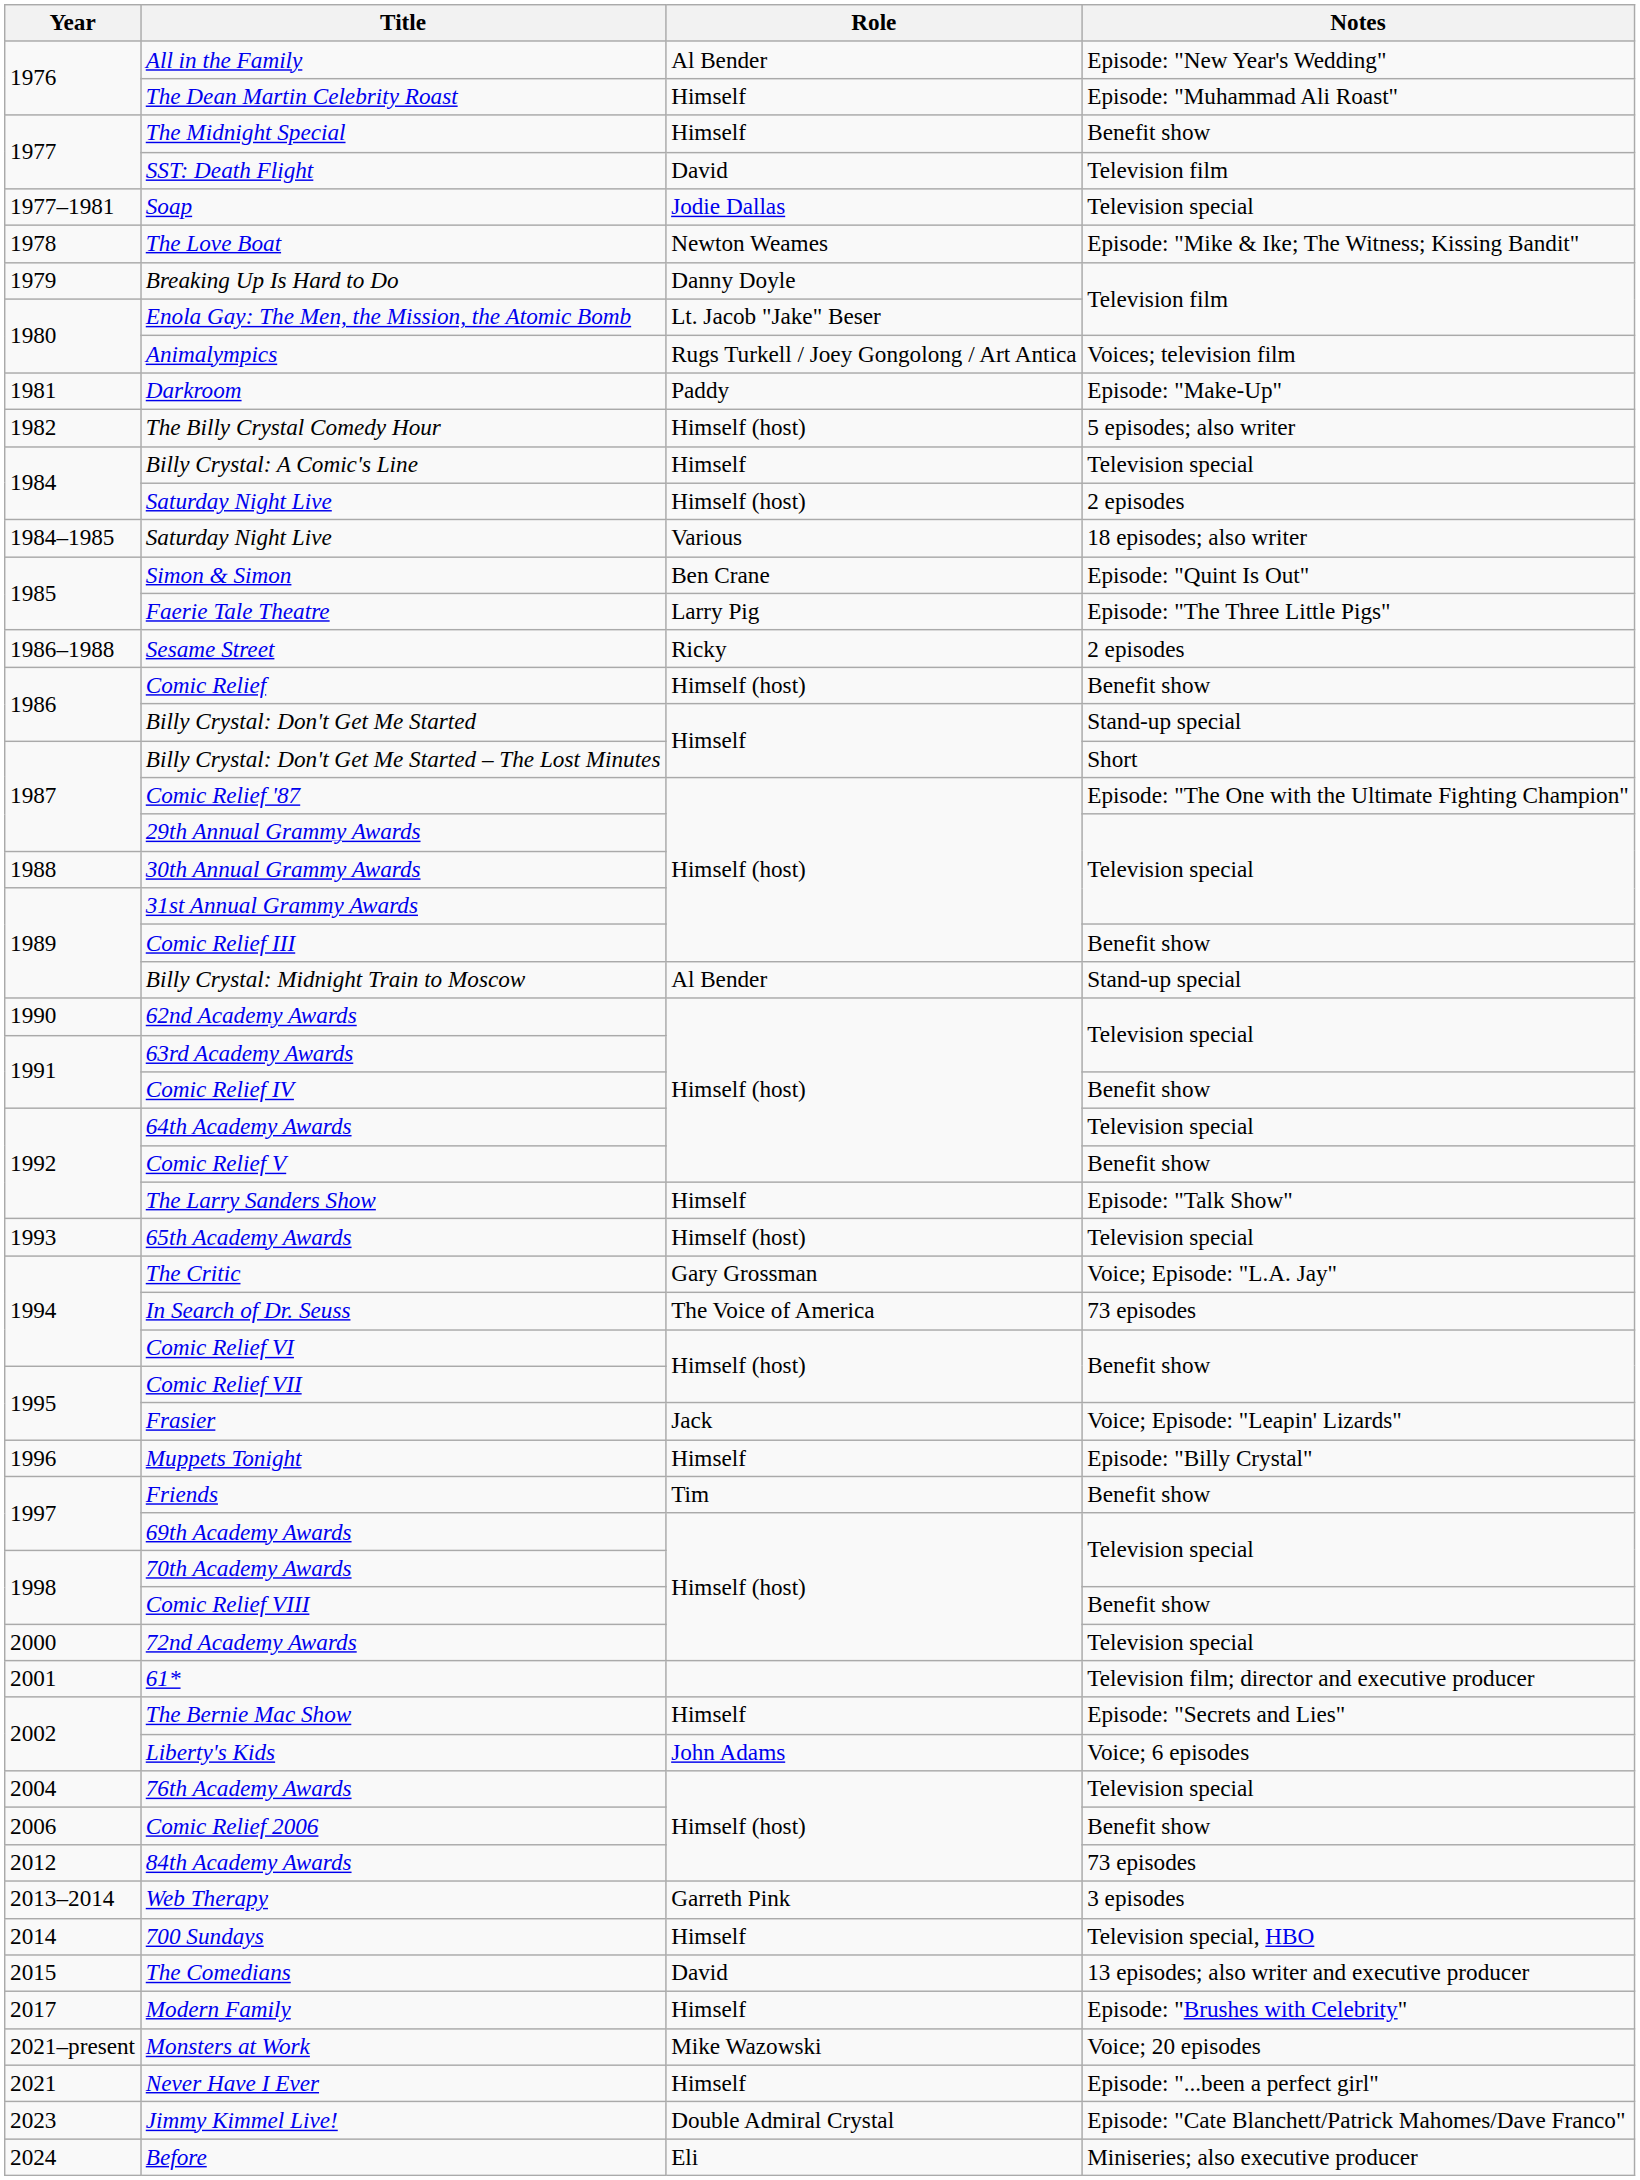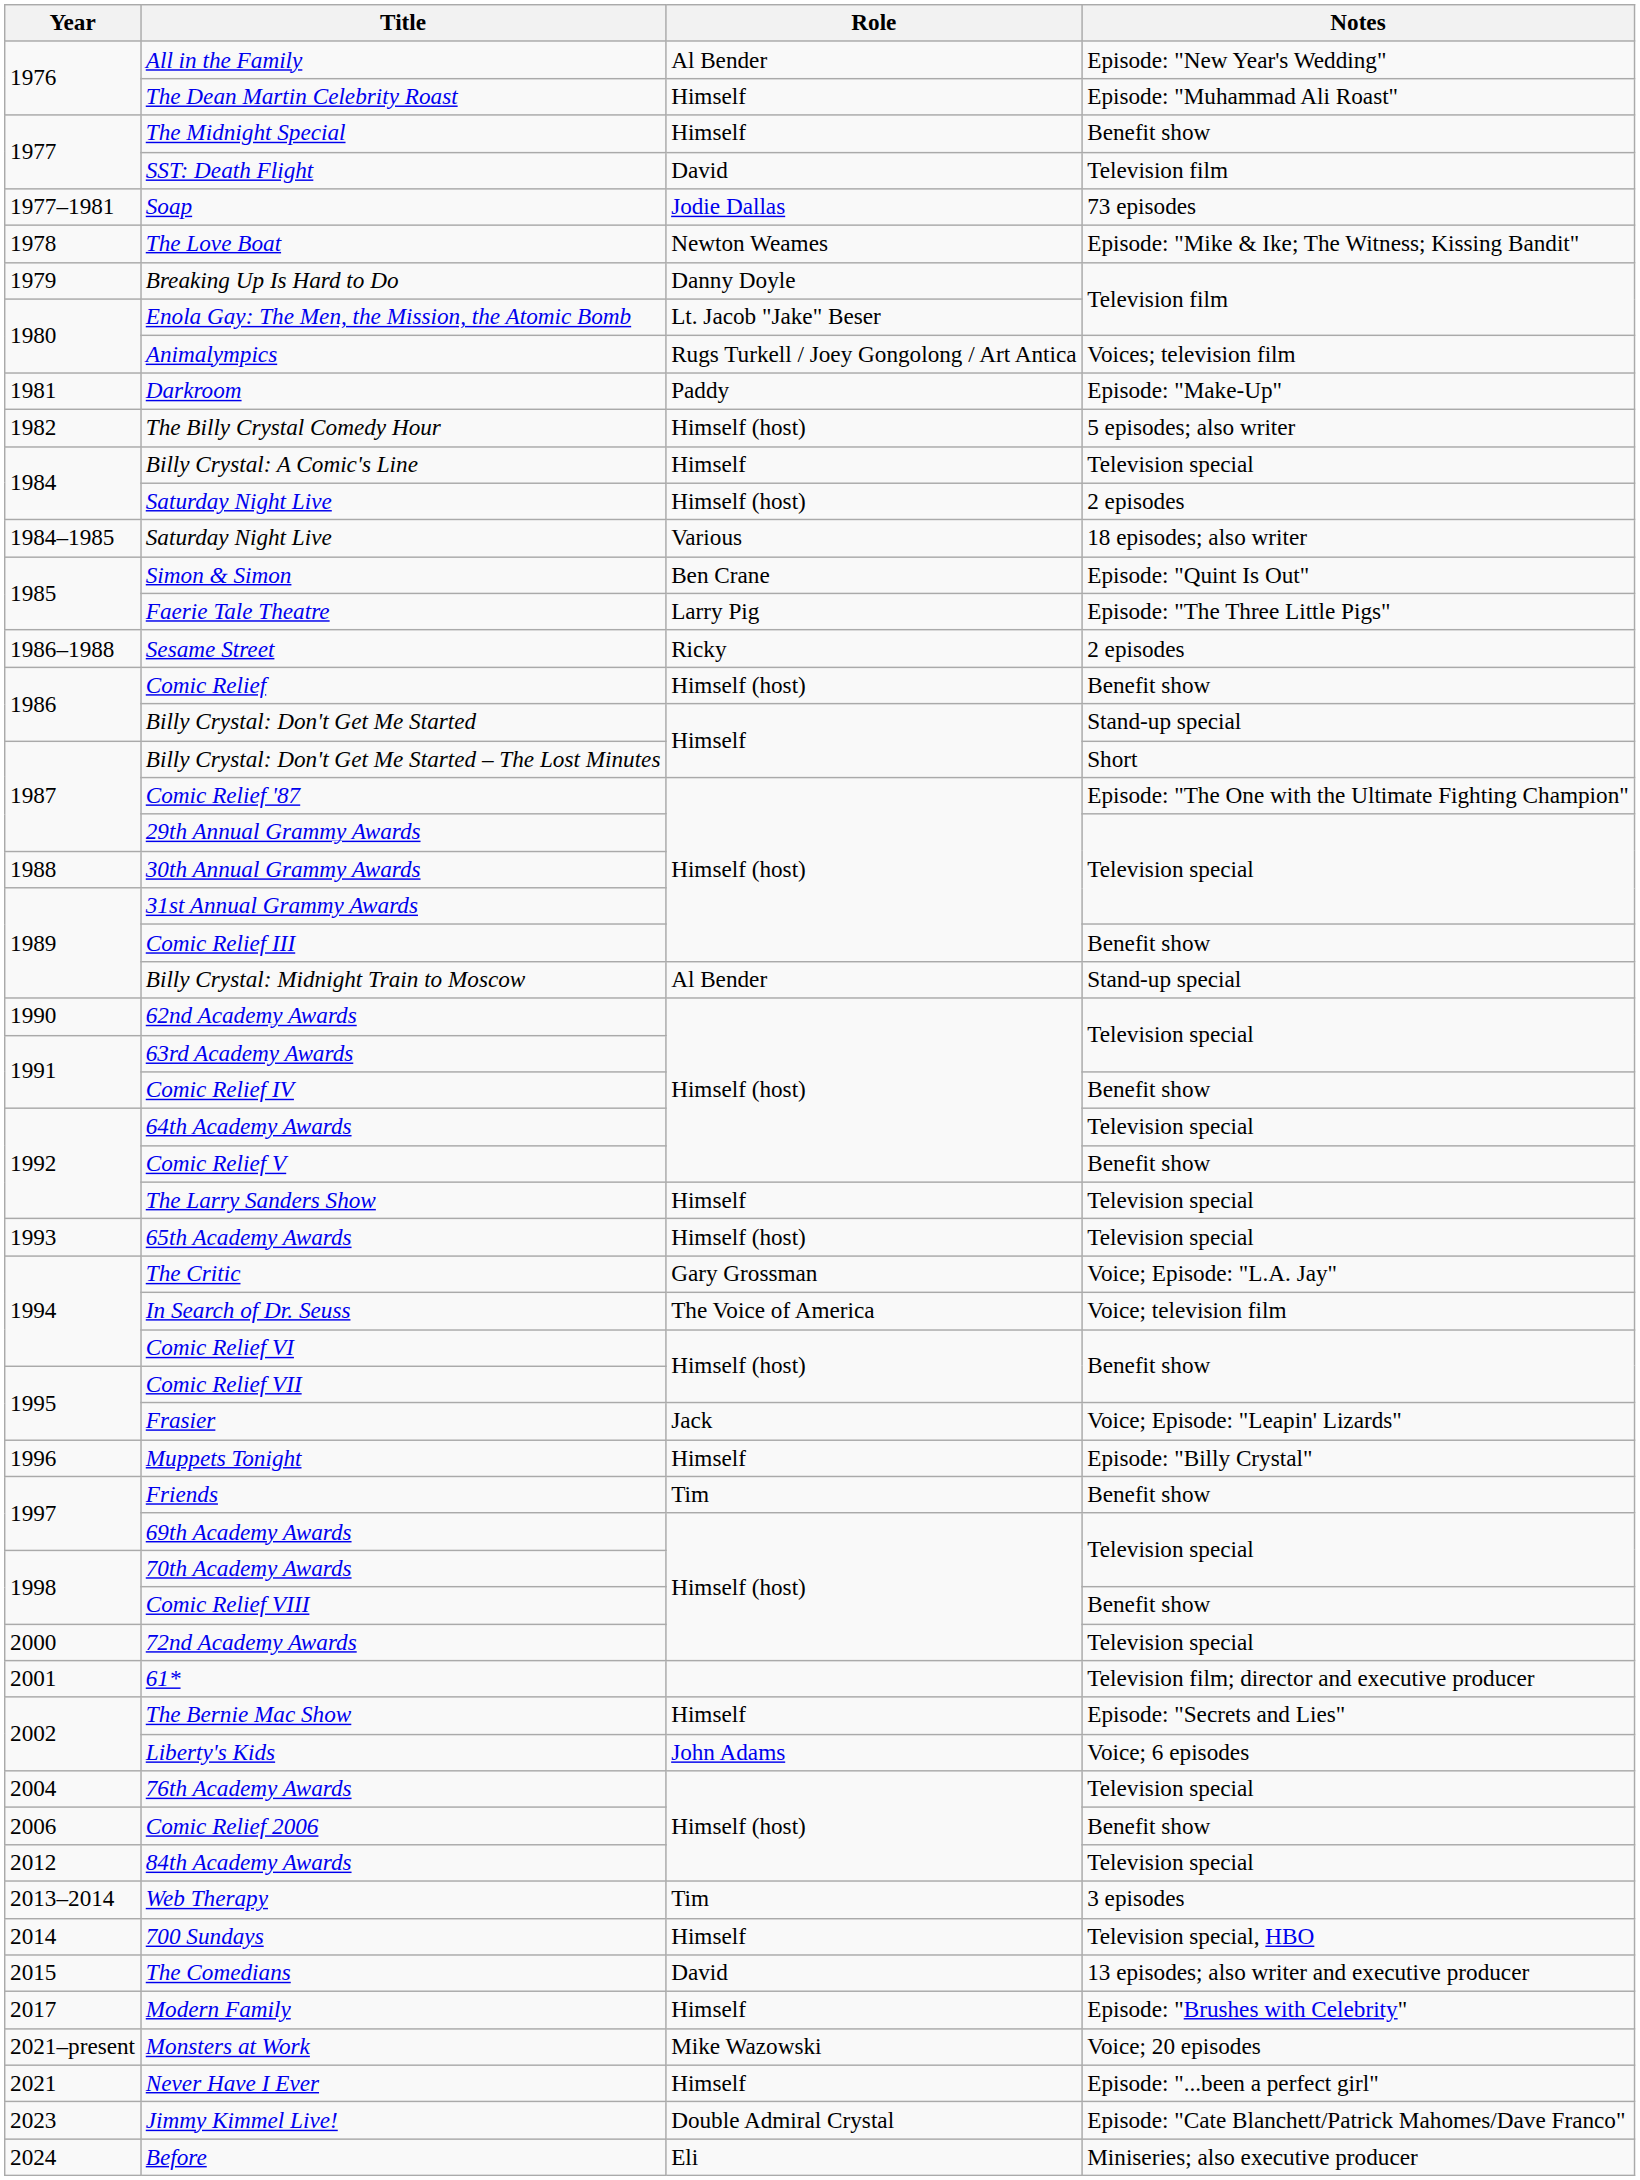 <table class="wikitable sortable">
 <tr>
 <th>Year</th>
 <th>Title</th>
 <th>Role</th>
 <th>Notes</th>
 </tr>
 <tr>
 <td rowspan="2">1976</td>
 <td><em><a href='#'>All in the Family</a></em></td>
 <td>Al Bender</td>
 <td>Episode: "New Year's Wedding"</td>
 </tr>
 <tr>
 <td><em><a href='#'>The Dean Martin Celebrity Roast</a></em></td>
 <td>Himself</td>
 <td>Episode: "Muhammad Ali Roast"</td>
 </tr>
 <tr>
 <td rowspan="2">1977</td>
 <td><em><a href='#'>The Midnight Special</a></em></td>
 <td>Himself</td>
 <td>Benefit show</td>
 </tr>
 <tr>
 <td><em><a href='#'>SST: Death Flight</a></em></td>
 <td>David</td>
 <td>Television film</td>
 </tr>
 <tr>
 <td>1977–1981</td>
 <td><em><a href='#'>Soap</a></em></td>
 <td><a href='#'>Jodie Dallas</a></td>
-<td>Television special</td>
+<td>73 episodes</td>
 </tr>
 <tr>
 <td>1978</td>
 <td><em><a href='#'>The Love Boat</a></em></td>
 <td>Newton Weames</td>
 <td>Episode: "Mike & Ike; The Witness; Kissing Bandit"</td>
 </tr>
 <tr>
 <td>1979</td>
 <td><em>Breaking Up Is Hard to Do</em></td>
 <td>Danny Doyle</td>
 <td rowspan="2">Television film</td>
 </tr>
 <tr>
 <td rowspan="2">1980</td>
 <td><em><a href='#'>Enola Gay: The Men, the Mission, the Atomic Bomb</a></em></td>
 <td>Lt. Jacob "Jake" Beser</td>
 </tr>
 <tr>
 <td><em><a href='#'>Animalympics</a></em></td>
 <td>Rugs Turkell / Joey Gongolong / Art Antica</td>
 <td>Voices; television film</td>
 </tr>
 <tr>
 <td>1981</td>
 <td><em><a href='#'>Darkroom</a></em></td>
 <td>Paddy</td>
 <td>Episode: "Make-Up"</td>
 </tr>
 <tr>
 <td>1982</td>
 <td><em>The Billy Crystal Comedy Hour</em></td>
 <td>Himself (host)</td>
 <td>5 episodes; also writer</td>
 </tr>
 <tr>
 <td rowspan=2>1984</td>
 <td><em>Billy Crystal: A Comic's Line</em></td>
 <td>Himself</td>
 <td>Television special</td>
 </tr>
 <tr>
 <td><em><a href='#'>Saturday Night Live</a></em></td>
 <td>Himself (host)</td>
 <td>2 episodes</td>
 </tr>
 <tr>
 <td>1984–1985</td>
 <td><em>Saturday Night Live</em></td>
 <td>Various</td>
 <td>18 episodes; also writer</td>
 </tr>
 <tr>
 <td rowspan="2">1985</td>
 <td><em><a href='#'>Simon & Simon</a></em></td>
 <td>Ben Crane</td>
 <td>Episode: "Quint Is Out"</td>
 </tr>
 <tr>
 <td><em><a href='#'>Faerie Tale Theatre</a></em></td>
 <td>Larry Pig</td>
 <td>Episode: "The Three Little Pigs"</td>
 </tr>
 <tr>
 <td>1986–1988</td>
 <td><em><a href='#'>Sesame Street</a></em></td>
 <td>Ricky</td>
 <td>2 episodes</td>
 </tr>
 <tr>
 <td rowspan="2">1986</td>
 <td><em><a href='#'>Comic Relief</a></em></td>
 <td>Himself (host)</td>
 <td>Benefit show</td>
 </tr>
 <tr>
 <td><em>Billy Crystal: Don't Get Me Started</em></td>
 <td rowspan="2">Himself</td>
 <td>Stand-up special</td>
 </tr>
 <tr>
 <td rowspan="3">1987</td>
 <td><em>Billy Crystal: Don't Get Me Started – The Lost Minutes</em></td>
 <td>Short</td>
 </tr>
 <tr>
 <td><em><a href='#'>Comic Relief '87</a></em></td>
 <td rowspan="5">Himself (host)</td>
 <td>Episode: "The One with the Ultimate Fighting Champion"</td>
 </tr>
 <tr>
 <td><em><a href='#'>29th Annual Grammy Awards</a></em></td>
 <td rowspan="3">Television special</td>
 </tr>
 <tr>
 <td>1988</td>
 <td><em><a href='#'>30th Annual Grammy Awards</a></em></td>
 </tr>
 <tr>
 <td rowspan="3">1989</td>
 <td><em><a href='#'>31st Annual Grammy Awards</a></em></td>
 </tr>
 <tr>
 <td><em><a href='#'>Comic Relief III</a></em></td>
 <td>Benefit show</td>
 </tr>
 <tr>
 <td><em>Billy Crystal: Midnight Train to Moscow</em></td>
 <td>Al Bender</td>
 <td>Stand-up special</td>
 </tr>
 <tr>
 <td>1990</td>
 <td><em><a href='#'>62nd Academy Awards</a></em></td>
 <td rowspan="5">Himself (host)</td>
 <td rowspan="2">Television special</td>
 </tr>
 <tr>
 <td rowspan="2">1991</td>
 <td><em><a href='#'>63rd Academy Awards</a></em></td>
 </tr>
 <tr>
 <td><em><a href='#'>Comic Relief IV</a></em></td>
 <td>Benefit show</td>
 </tr>
 <tr>
 <td rowspan="3">1992</td>
 <td><em><a href='#'>64th Academy Awards</a></em></td>
 <td>Television special</td>
 </tr>
 <tr>
 <td><em><a href='#'>Comic Relief V</a></em></td>
 <td>Benefit show</td>
 </tr>
 <tr>
 <td><em><a href='#'>The Larry Sanders Show</a></em></td>
 <td>Himself</td>
-<td>Episode: "Talk Show"</td>
+<td>Television special</td>
 </tr>
 <tr>
 <td>1993</td>
 <td><em><a href='#'>65th Academy Awards</a></em></td>
 <td>Himself (host)</td>
 <td>Television special</td>
 </tr>
 <tr>
 <td rowspan="3">1994</td>
 <td><em><a href='#'>The Critic</a></em></td>
 <td>Gary Grossman</td>
 <td>Voice; Episode: "L.A. Jay"</td>
 </tr>
 <tr>
 <td><em><a href='#'>In Search of Dr. Seuss</a></em></td>
 <td>The Voice of America</td>
-<td>73 episodes</td>
+<td>Voice; television film</td>
 </tr>
 <tr>
 <td><em><a href='#'>Comic Relief VI</a></em></td>
 <td rowspan="2">Himself (host)</td>
 <td rowspan="2">Benefit show</td>
 </tr>
 <tr>
 <td rowspan="2">1995</td>
 <td><em><a href='#'>Comic Relief VII</a></em></td>
 </tr>
 <tr>
 <td><em><a href='#'>Frasier</a></em></td>
 <td>Jack</td>
 <td>Voice; Episode: "Leapin' Lizards"</td>
 </tr>
 <tr>
 <td>1996</td>
 <td><em><a href='#'>Muppets Tonight</a></em></td>
 <td>Himself</td>
 <td>Episode: "Billy Crystal"</td>
 </tr>
 <tr>
 <td rowspan="2">1997</td>
 <td><em><a href='#'>Friends</a></em></td>
 <td>Tim</td>
 <td>Benefit show</td>
 </tr>
 <tr>
 <td><em><a href='#'>69th Academy Awards</a></em></td>
 <td rowspan="4">Himself (host)</td>
 <td rowspan="2">Television special</td>
 </tr>
 <tr>
 <td rowspan="2">1998</td>
 <td><em><a href='#'>70th Academy Awards</a></em></td>
 </tr>
 <tr>
 <td><em><a href='#'>Comic Relief VIII</a></em></td>
 <td>Benefit show</td>
 </tr>
 <tr>
 <td>2000</td>
 <td><em><a href='#'>72nd Academy Awards</a></em></td>
 <td>Television special</td>
 </tr>
 <tr>
 <td>2001</td>
 <td><em><a href='#'>61*</a></em></td>
 <td></td>
 <td>Television film; director and executive producer</td>
 </tr>
 <tr>
 <td rowspan="2">2002</td>
 <td><em><a href='#'>The Bernie Mac Show</a></em></td>
 <td>Himself</td>
 <td>Episode: "Secrets and Lies"</td>
 </tr>
 <tr>
 <td><em><a href='#'>Liberty's Kids</a></em></td>
 <td><a href='#'>John Adams</a></td>
 <td>Voice; 6 episodes</td>
 </tr>
 <tr>
 <td>2004</td>
 <td><em><a href='#'>76th Academy Awards</a></em></td>
 <td rowspan="3">Himself (host)</td>
 <td>Television special</td>
 </tr>
 <tr>
 <td>2006</td>
 <td><em><a href='#'>Comic Relief 2006</a></em></td>
 <td>Benefit show</td>
 </tr>
 <tr>
 <td>2012</td>
 <td><em><a href='#'>84th Academy Awards</a></em></td>
-<td>73 episodes</td>
+<td>Television special</td>
 </tr>
 <tr>
 <td>2013–2014</td>
 <td><em><a href='#'>Web Therapy</a></em></td>
-<td>Garreth Pink</td>
+<td>Tim</td>
 <td>3 episodes</td>
 </tr>
 <tr>
 <td>2014</td>
 <td><em><a href='#'>700 Sundays</a></em></td>
 <td>Himself</td>
 <td>Television special, <a href='#'>HBO</a></td>
 </tr>
 <tr>
 <td>2015</td>
 <td><em><a href='#'>The Comedians</a></em></td>
 <td>David</td>
 <td>13 episodes; also writer and executive producer</td>
 </tr>
 <tr>
 <td>2017</td>
 <td><em><a href='#'>Modern Family</a></em></td>
 <td>Himself</td>
 <td>Episode: "<a href='#'>Brushes with Celebrity</a>"</td>
 </tr>
 <tr>
 <td>2021–present</td>
 <td><em><a href='#'>Monsters at Work</a></em></td>
 <td>Mike Wazowski</td>
 <td>Voice; 20 episodes</td>
 </tr>
 <tr>
 <td>2021</td>
 <td><em><a href='#'>Never Have I Ever</a></em></td>
 <td>Himself</td>
 <td>Episode: "...been a perfect girl"</td>
 </tr>
 <tr>
 <td>2023</td>
 <td><em><a href='#'>Jimmy Kimmel Live!</a></em></td>
 <td>Double Admiral Crystal</td>
 <td>Episode: "Cate Blanchett/Patrick Mahomes/Dave Franco"</td>
 </tr>
 <tr>
 <td>2024</td>
 <td><em><a href='#'>Before</a></em></td>
 <td>Eli</td>
 <td>Miniseries; also executive producer</td>
 </tr>
 </table>
